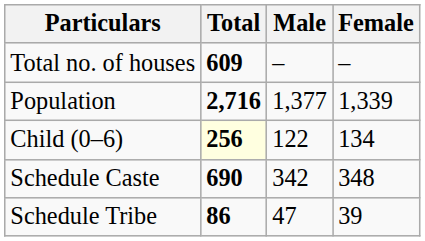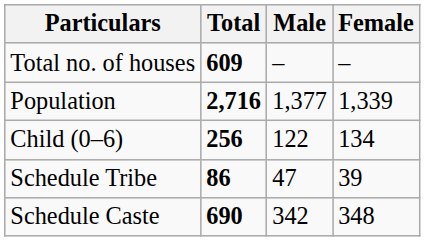 <table class="wikitable">
 <tr>
 <th>Particulars</th>
 <th>Total</th>
 <th>Male</th>
 <th>Female</th>
 </tr>
 <tr>
 <td>Total no. of houses</td>
 <td><strong>609</strong></td>
 <td>–</td>
 <td>–</td>
 </tr>
 <tr>
 <td>Population</td>
 <td><strong>2,716</strong></td>
 <td>1,377</td>
 <td>1,339</td>
 </tr>
 <tr>
 <td>Child (0–6)</td>
-<td style="background: lightyellow;"><strong>256</strong></td>
+<td><strong>256</strong></td>
 <td>122</td>
 <td>134</td>
+</tr>
+<tr>
+<td>Schedule Tribe</td>
+<td><strong>86</strong></td>
+<td>47</td>
+<td>39</td>
 </tr>
 <tr>
 <td>Schedule Caste</td>
 <td><strong>690</strong></td>
 <td>342</td>
 <td>348</td>
 </tr>
-<tr>
-<td>Schedule Tribe</td>
-<td><strong>86</strong></td>
-<td>47</td>
-<td>39</td>
-</tr>
 </table>
